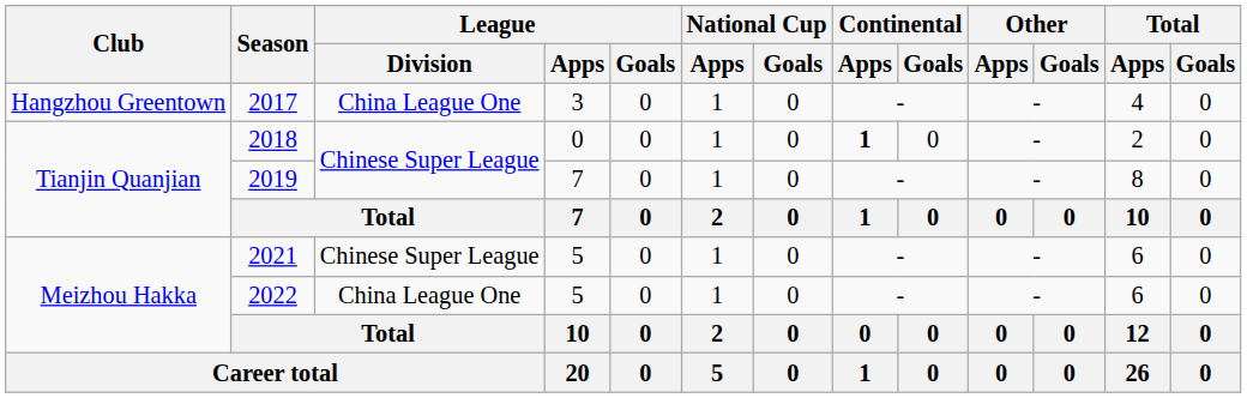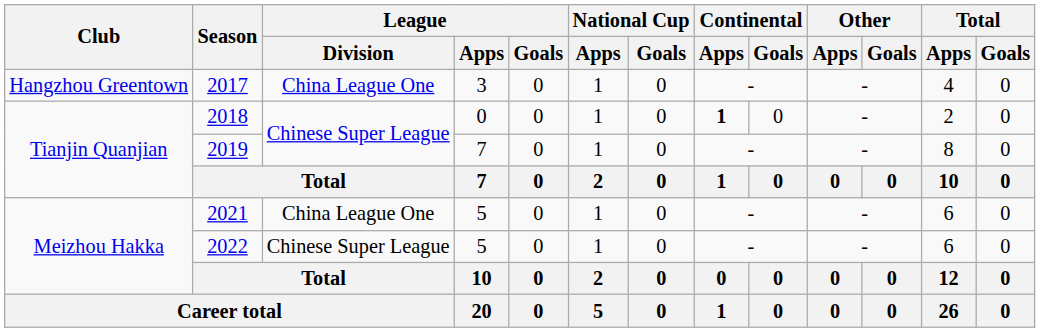 <table class="wikitable" style="text-align: center">
 <tr>
 <th rowspan="2">Club</th>
 <th rowspan="2">Season</th>
 <th colspan="3">League</th>
 <th colspan="2">National Cup</th>
 <th colspan="2">Continental</th>
 <th colspan="2">Other</th>
 <th colspan="2">Total</th>
 </tr>
 <tr>
 <th>Division</th>
 <th>Apps</th>
 <th>Goals</th>
 <th>Apps</th>
 <th>Goals</th>
 <th>Apps</th>
 <th>Goals</th>
 <th>Apps</th>
 <th>Goals</th>
 <th>Apps</th>
 <th>Goals</th>
 </tr>
 <tr>
 <td><a href='#'>Hangzhou Greentown</a></td>
 <td><a href='#'>2017</a></td>
 <td><a href='#'>China League One</a></td>
 <td>3</td>
 <td>0</td>
 <td>1</td>
 <td>0</td>
 <td colspan="2">-</td>
 <td colspan="2">-</td>
 <td>4</td>
 <td>0</td>
 </tr>
 <tr>
 <td rowspan=3><a href='#'>Tianjin Quanjian</a></td>
 <td><a href='#'>2018</a></td>
 <td rowspan=2><a href='#'>Chinese Super League</a></td>
 <td>0</td>
 <td>0</td>
 <td>1</td>
 <td>0</td>
 <td><strong>1</strong></td>
 <td>0</td>
 <td colspan="2">-</td>
 <td>2</td>
 <td>0</td>
 </tr>
 <tr>
 <td><a href='#'>2019</a></td>
 <td>7</td>
 <td>0</td>
 <td>1</td>
 <td>0</td>
 <td colspan="2">-</td>
 <td colspan="2">-</td>
 <td>8</td>
 <td>0</td>
 </tr>
 <tr>
 <th colspan=2>Total</th>
 <th>7</th>
 <th>0</th>
 <th>2</th>
 <th>0</th>
 <th>1</th>
 <th>0</th>
 <th>0</th>
 <th>0</th>
 <th>10</th>
 <th>0</th>
 </tr>
 <tr>
 <td rowspan=3><a href='#'>Meizhou Hakka</a></td>
 <td><a href='#'>2021</a></td>
-<td>Chinese Super League</td>
+<td>China League One</td>
 <td>5</td>
 <td>0</td>
 <td>1</td>
 <td>0</td>
 <td colspan="2">-</td>
 <td colspan="2">-</td>
 <td>6</td>
 <td>0</td>
 </tr>
 <tr>
 <td><a href='#'>2022</a></td>
-<td>China League One</td>
+<td>Chinese Super League</td>
 <td>5</td>
 <td>0</td>
 <td>1</td>
 <td>0</td>
 <td colspan="2">-</td>
 <td colspan="2">-</td>
 <td>6</td>
 <td>0</td>
 </tr>
 <tr>
 <th colspan=2>Total</th>
 <th>10</th>
 <th>0</th>
 <th>2</th>
 <th>0</th>
 <th>0</th>
 <th>0</th>
 <th>0</th>
 <th>0</th>
 <th>12</th>
 <th>0</th>
 </tr>
 <tr>
 <th colspan=3>Career total</th>
 <th>20</th>
 <th>0</th>
 <th>5</th>
 <th>0</th>
 <th>1</th>
 <th>0</th>
 <th>0</th>
 <th>0</th>
 <th>26</th>
 <th>0</th>
 </tr>
 </table>
